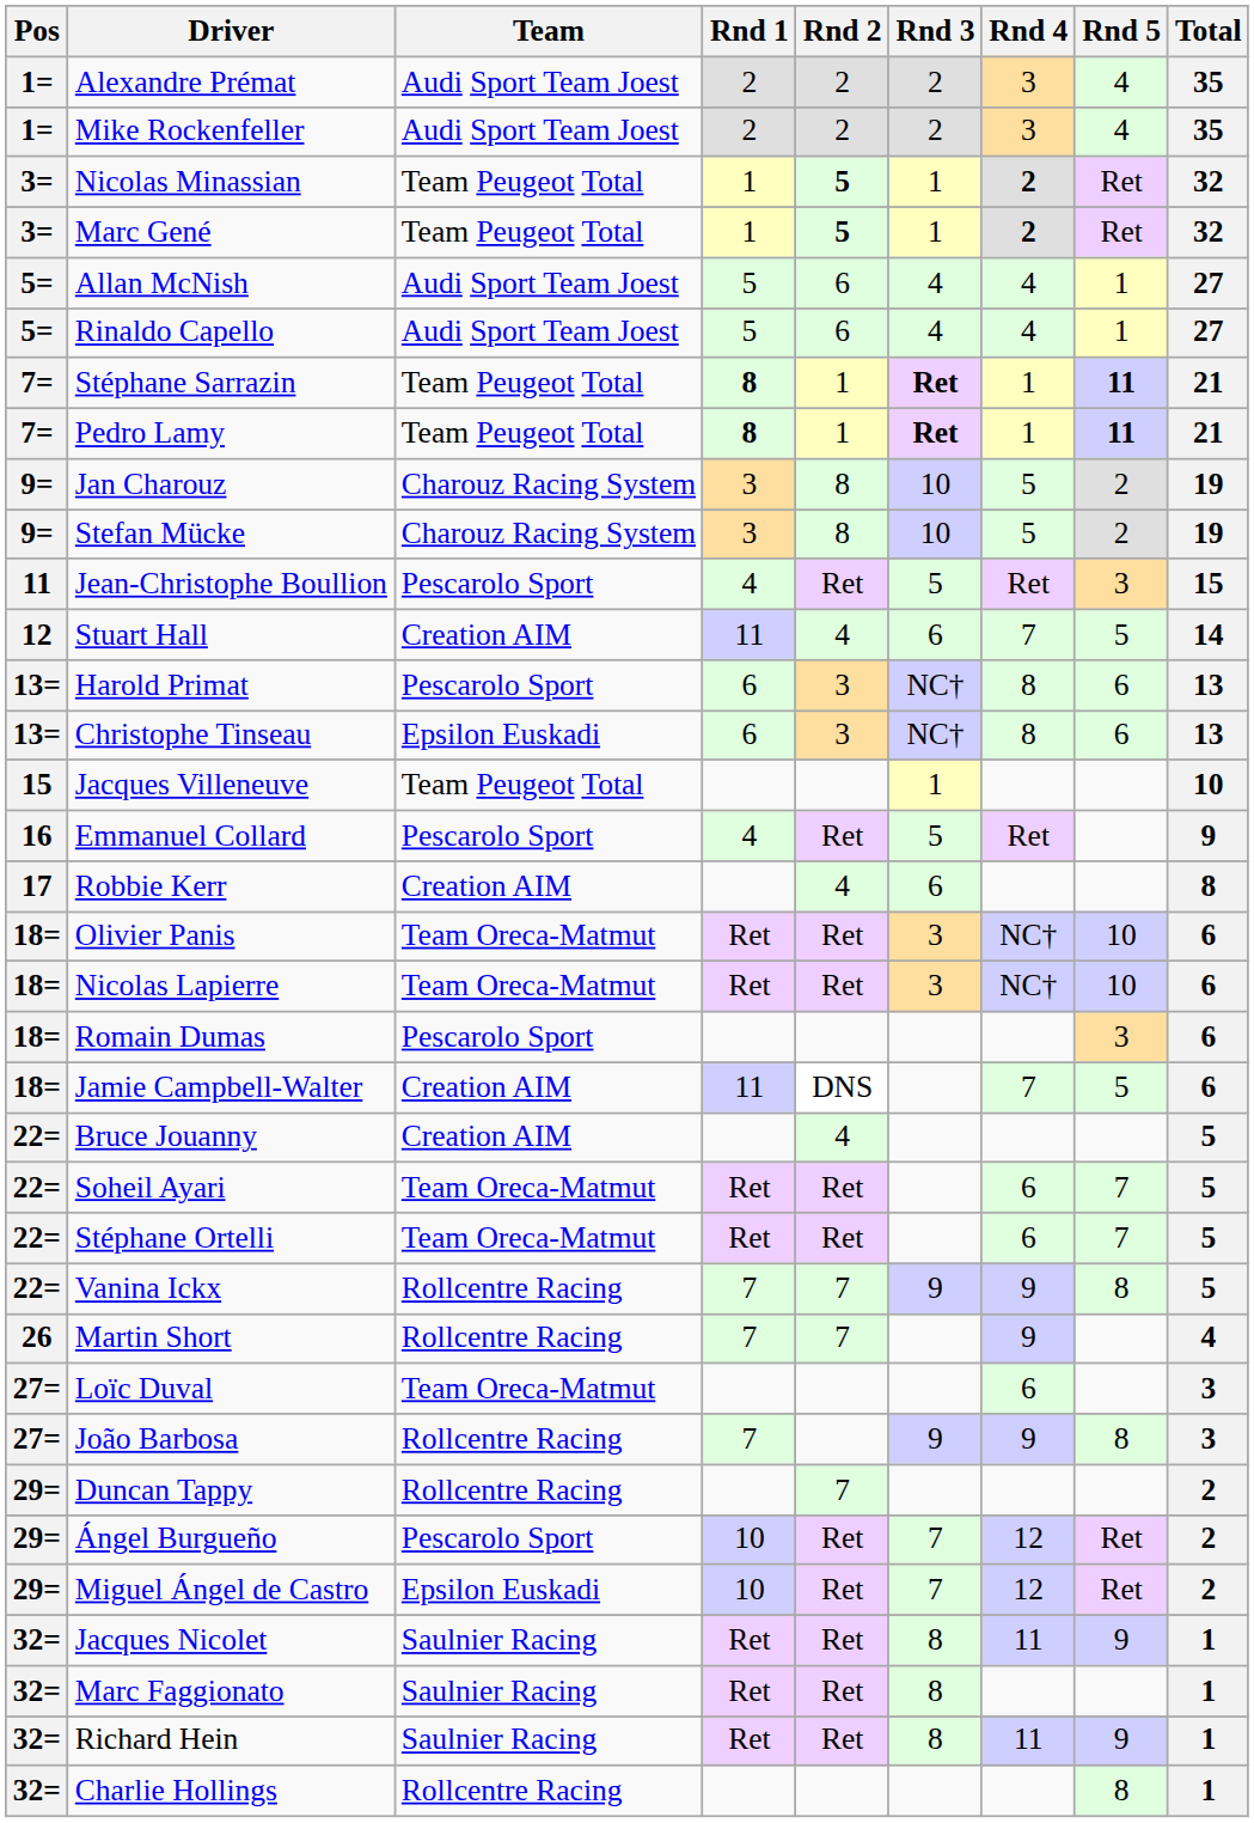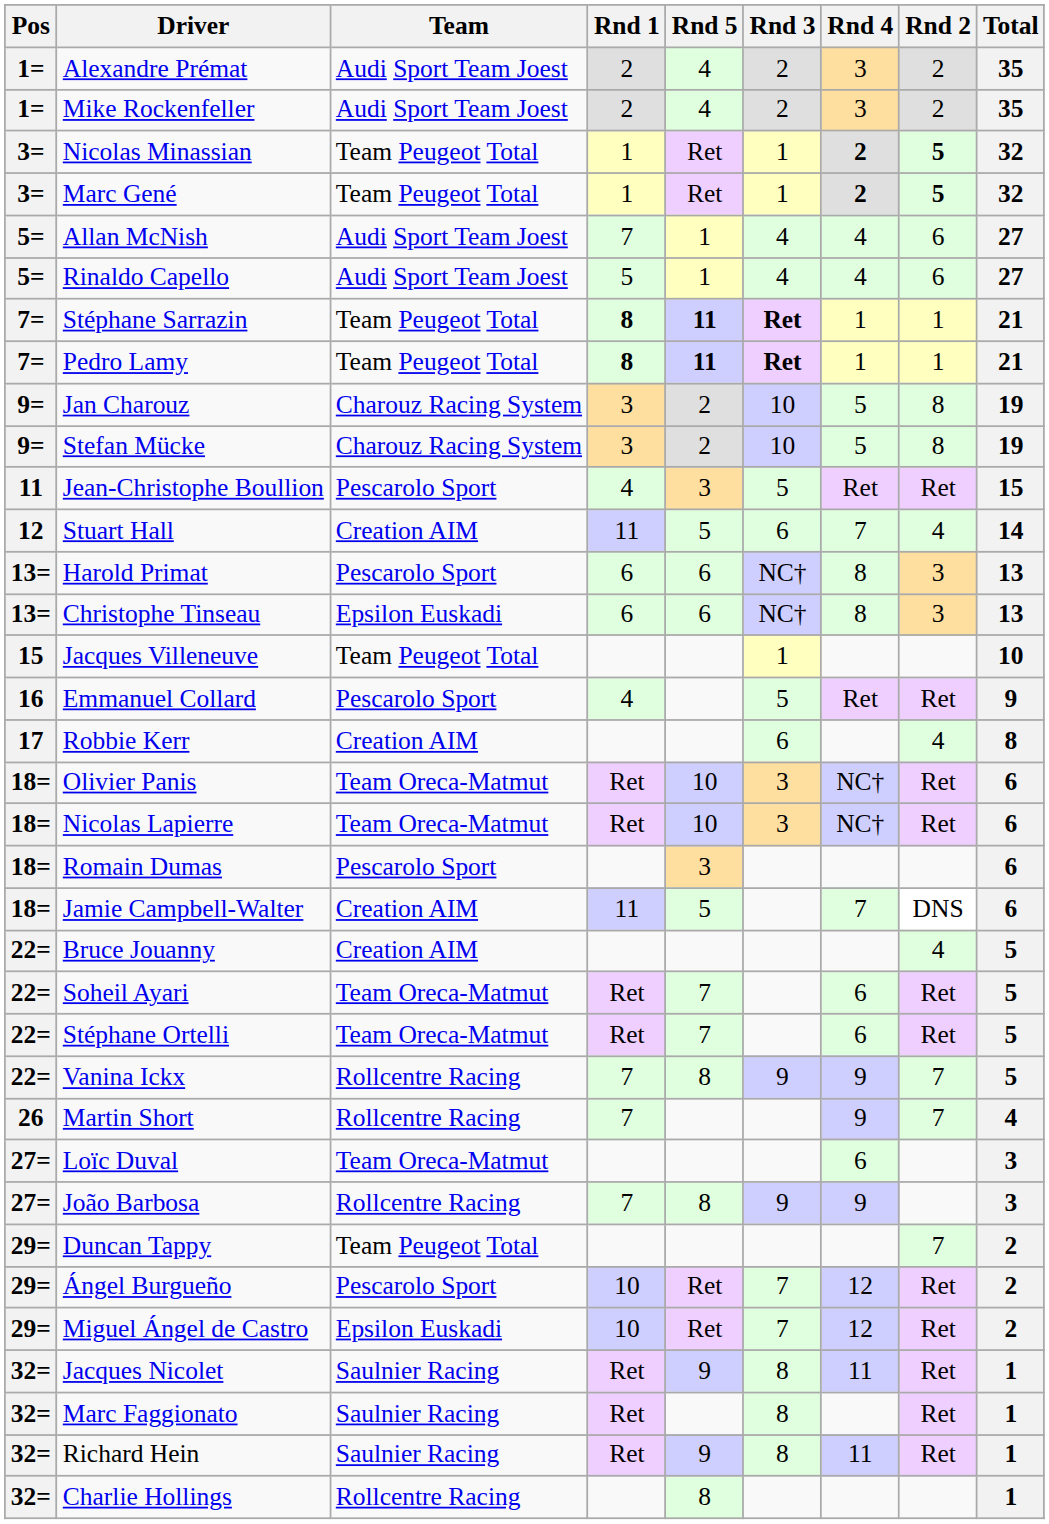 <table class="wikitable" style="font-size: 90%;">
 <tr>
 <th>Pos</th>
 <th>Driver</th>
 <th>Team</th>
 <th>Rnd 1</th>
-<th>Rnd 2</th>
+<th>Rnd 5</th>
 <th>Rnd 3</th>
 <th>Rnd 4</th>
-<th>Rnd 5</th>
+<th>Rnd 2</th>
 <th>Total</th>
 </tr>
 <tr>
 <th>1=</th>
 <td> <a href='#'>Alexandre Prémat</a></td>
 <td> <a href='#'>Audi</a> <a href='#'>Sport Team Joest</a></td>
 <td align="center" style="background:#DFDFDF;">2</td>
-<td align="center" style="background:#DFDFDF;">2</td>
+<td align="center" style="background:#DFFFDF;">4</td>
 <td align="center" style="background:#DFDFDF;">2</td>
 <td align="center" style="background:#FFDF9F;">3</td>
-<td align="center" style="background:#DFFFDF;">4</td>
+<td align="center" style="background:#DFDFDF;">2</td>
 <th align=center>35</th>
 </tr>
 <tr>
 <th>1=</th>
 <td> <a href='#'>Mike Rockenfeller</a></td>
 <td> <a href='#'>Audi</a> <a href='#'>Sport Team Joest</a></td>
 <td align="center" style="background:#DFDFDF;">2</td>
-<td align="center" style="background:#DFDFDF;">2</td>
+<td align="center" style="background:#DFFFDF;">4</td>
 <td align="center" style="background:#DFDFDF;">2</td>
 <td align="center" style="background:#FFDF9F;">3</td>
-<td align="center" style="background:#DFFFDF;">4</td>
+<td align="center" style="background:#DFDFDF;">2</td>
 <th align=center>35</th>
 </tr>
 <tr>
 <th>3=</th>
 <td> <a href='#'>Nicolas Minassian</a></td>
 <td> Team <a href='#'>Peugeot</a> <a href='#'>Total</a></td>
 <td align="center" style="background:#FFFFBF;">1</td>
-<td align="center" style="background:#DFFFDF;"><strong>5</strong></td>
+<td align="center" style="background:#EFCFFF;">Ret</td>
 <td align="center" style="background:#FFFFBF;">1</td>
 <td align="center" style="background:#DFDFDF;"><strong>2</strong></td>
-<td align="center" style="background:#EFCFFF;">Ret</td>
+<td align="center" style="background:#DFFFDF;"><strong>5</strong></td>
 <th align=center>32</th>
 </tr>
 <tr>
 <th>3=</th>
 <td> <a href='#'>Marc Gené</a></td>
 <td> Team <a href='#'>Peugeot</a> <a href='#'>Total</a></td>
 <td align="center" style="background:#FFFFBF;">1</td>
-<td align="center" style="background:#DFFFDF;"><strong>5</strong></td>
+<td align="center" style="background:#EFCFFF;">Ret</td>
 <td align="center" style="background:#FFFFBF;">1</td>
 <td align="center" style="background:#DFDFDF;"><strong>2</strong></td>
-<td align="center" style="background:#EFCFFF;">Ret</td>
+<td align="center" style="background:#DFFFDF;"><strong>5</strong></td>
 <th align=center>32</th>
 </tr>
 <tr>
 <th>5=</th>
 <td> <a href='#'>Allan McNish</a></td>
 <td> <a href='#'>Audi</a> <a href='#'>Sport Team Joest</a></td>
-<td align="center" style="background:#DFFFDF;">5</td>
-<td align="center" style="background:#DFFFDF;">6</td>
+<td align="center" style="background:#DFFFDF;">7</td>
+<td align="center" style="background:#FFFFBF;">1</td>
 <td align="center" style="background:#DFFFDF;">4</td>
 <td align="center" style="background:#DFFFDF;">4</td>
-<td align="center" style="background:#FFFFBF;">1</td>
+<td align="center" style="background:#DFFFDF;">6</td>
 <th align=center>27</th>
 </tr>
 <tr>
 <th>5=</th>
 <td> <a href='#'>Rinaldo Capello</a></td>
 <td> <a href='#'>Audi</a> <a href='#'>Sport Team Joest</a></td>
 <td align="center" style="background:#DFFFDF;">5</td>
-<td align="center" style="background:#DFFFDF;">6</td>
+<td align="center" style="background:#FFFFBF;">1</td>
 <td align="center" style="background:#DFFFDF;">4</td>
 <td align="center" style="background:#DFFFDF;">4</td>
-<td align="center" style="background:#FFFFBF;">1</td>
+<td align="center" style="background:#DFFFDF;">6</td>
 <th align=center>27</th>
 </tr>
 <tr>
 <th>7=</th>
 <td> <a href='#'>Stéphane Sarrazin</a></td>
 <td> Team <a href='#'>Peugeot</a> <a href='#'>Total</a></td>
 <td align="center" style="background:#DFFFDF;"><strong>8</strong></td>
-<td align="center" style="background:#FFFFBF;">1</td>
+<td align="center" style="background:#CFCFFF;"><strong>11</strong></td>
 <td align="center" style="background:#EFCFFF;"><strong>Ret</strong></td>
 <td align="center" style="background:#FFFFBF;">1</td>
-<td align="center" style="background:#CFCFFF;"><strong>11</strong></td>
+<td align="center" style="background:#FFFFBF;">1</td>
 <th align=center>21</th>
 </tr>
 <tr>
 <th>7=</th>
 <td> <a href='#'>Pedro Lamy</a></td>
 <td> Team <a href='#'>Peugeot</a> <a href='#'>Total</a></td>
 <td align="center" style="background:#DFFFDF;"><strong>8</strong></td>
-<td align="center" style="background:#FFFFBF;">1</td>
+<td align="center" style="background:#CFCFFF;"><strong>11</strong></td>
 <td align="center" style="background:#EFCFFF;"><strong>Ret</strong></td>
 <td align="center" style="background:#FFFFBF;">1</td>
-<td align="center" style="background:#CFCFFF;"><strong>11</strong></td>
+<td align="center" style="background:#FFFFBF;">1</td>
 <th align=center>21</th>
 </tr>
 <tr>
 <th>9=</th>
 <td> <a href='#'>Jan Charouz</a></td>
 <td> <a href='#'>Charouz Racing System</a></td>
 <td align="center" style="background:#FFDF9F;">3</td>
-<td align="center" style="background:#DFFFDF;">8</td>
+<td align="center" style="background:#DFDFDF;">2</td>
 <td align="center" style="background:#CFCFFF;">10</td>
 <td align="center" style="background:#DFFFDF;">5</td>
-<td align="center" style="background:#DFDFDF;">2</td>
+<td align="center" style="background:#DFFFDF;">8</td>
 <th align=center>19</th>
 </tr>
 <tr>
 <th>9=</th>
 <td> <a href='#'>Stefan Mücke</a></td>
 <td> <a href='#'>Charouz Racing System</a></td>
 <td align="center" style="background:#FFDF9F;">3</td>
-<td align="center" style="background:#DFFFDF;">8</td>
+<td align="center" style="background:#DFDFDF;">2</td>
 <td align="center" style="background:#CFCFFF;">10</td>
 <td align="center" style="background:#DFFFDF;">5</td>
-<td align="center" style="background:#DFDFDF;">2</td>
+<td align="center" style="background:#DFFFDF;">8</td>
 <th align=center>19</th>
 </tr>
 <tr>
 <th>11</th>
 <td> <a href='#'>Jean-Christophe Boullion</a></td>
 <td> <a href='#'>Pescarolo Sport</a></td>
 <td align="center" style="background:#DFFFDF;">4</td>
-<td align="center" style="background:#EFCFFF;">Ret</td>
+<td align="center" style="background:#FFDF9F;">3</td>
 <td align="center" style="background:#DFFFDF;">5</td>
 <td align="center" style="background:#EFCFFF;">Ret</td>
-<td align="center" style="background:#FFDF9F;">3</td>
+<td align="center" style="background:#EFCFFF;">Ret</td>
 <th align=center>15</th>
 </tr>
 <tr>
 <th>12</th>
 <td> <a href='#'>Stuart Hall</a></td>
 <td> <a href='#'>Creation AIM</a></td>
 <td align="center" style="background:#CFCFFF;">11</td>
-<td align="center" style="background:#DFFFDF;">4</td>
+<td align="center" style="background:#DFFFDF;">5</td>
 <td align="center" style="background:#DFFFDF;">6</td>
 <td align="center" style="background:#DFFFDF;">7</td>
-<td align="center" style="background:#DFFFDF;">5</td>
+<td align="center" style="background:#DFFFDF;">4</td>
 <th align=center>14</th>
 </tr>
 <tr>
 <th>13=</th>
 <td> <a href='#'>Harold Primat</a></td>
 <td> <a href='#'>Pescarolo Sport</a></td>
 <td align="center" style="background:#DFFFDF;">6</td>
-<td align="center" style="background:#FFDF9F;">3</td>
+<td align="center" style="background:#DFFFDF;">6</td>
 <td align="center" style="background:#CFCFFF;">NC†</td>
 <td align="center" style="background:#DFFFDF;">8</td>
-<td align="center" style="background:#DFFFDF;">6</td>
+<td align="center" style="background:#FFDF9F;">3</td>
 <th align=center>13</th>
 </tr>
 <tr>
 <th>13=</th>
 <td> <a href='#'>Christophe Tinseau</a></td>
 <td> <a href='#'>Epsilon Euskadi</a></td>
 <td align="center" style="background:#DFFFDF;">6</td>
-<td align="center" style="background:#FFDF9F;">3</td>
+<td align="center" style="background:#DFFFDF;">6</td>
 <td align="center" style="background:#CFCFFF;">NC†</td>
 <td align="center" style="background:#DFFFDF;">8</td>
-<td align="center" style="background:#DFFFDF;">6</td>
+<td align="center" style="background:#FFDF9F;">3</td>
 <th align=center>13</th>
 </tr>
 <tr>
 <th>15</th>
 <td> <a href='#'>Jacques Villeneuve</a></td>
 <td> Team <a href='#'>Peugeot</a> <a href='#'>Total</a></td>
 <td></td>
 <td></td>
 <td align="center" style="background:#FFFFBF;">1</td>
 <td></td>
 <td></td>
 <th align=center>10</th>
 </tr>
 <tr>
 <th>16</th>
 <td> <a href='#'>Emmanuel Collard</a></td>
 <td> <a href='#'>Pescarolo Sport</a></td>
 <td align="center" style="background:#DFFFDF;">4</td>
-<td align="center" style="background:#EFCFFF;">Ret</td>
+<td></td>
 <td align="center" style="background:#DFFFDF;">5</td>
 <td align="center" style="background:#EFCFFF;">Ret</td>
-<td></td>
+<td align="center" style="background:#EFCFFF;">Ret</td>
 <th align=center>9</th>
 </tr>
 <tr>
 <th>17</th>
 <td> <a href='#'>Robbie Kerr</a></td>
 <td> <a href='#'>Creation AIM</a></td>
 <td></td>
-<td align="center" style="background:#DFFFDF;">4</td>
+<td></td>
 <td align="center" style="background:#DFFFDF;">6</td>
 <td></td>
-<td></td>
+<td align="center" style="background:#DFFFDF;">4</td>
 <th align=center>8</th>
 </tr>
 <tr>
 <th>18=</th>
 <td> <a href='#'>Olivier Panis</a></td>
 <td> <a href='#'>Team Oreca-Matmut</a></td>
 <td align="center" style="background:#EFCFFF;">Ret</td>
-<td align="center" style="background:#EFCFFF;">Ret</td>
+<td align="center" style="background:#CFCFFF;">10</td>
 <td align="center" style="background:#FFDF9F;">3</td>
 <td align="center" style="background:#CFCFFF;">NC†</td>
-<td align="center" style="background:#CFCFFF;">10</td>
+<td align="center" style="background:#EFCFFF;">Ret</td>
 <th align=center><strong>6</strong></th>
 </tr>
 <tr>
 <th>18=</th>
 <td> <a href='#'>Nicolas Lapierre</a></td>
 <td> <a href='#'>Team Oreca-Matmut</a></td>
 <td align="center" style="background:#EFCFFF;">Ret</td>
-<td align="center" style="background:#EFCFFF;">Ret</td>
+<td align="center" style="background:#CFCFFF;">10</td>
 <td align="center" style="background:#FFDF9F;">3</td>
 <td align="center" style="background:#CFCFFF;">NC†</td>
-<td align="center" style="background:#CFCFFF;">10</td>
+<td align="center" style="background:#EFCFFF;">Ret</td>
 <th align=center><strong>6</strong></th>
 </tr>
 <tr>
 <th>18=</th>
 <td> <a href='#'>Romain Dumas</a></td>
 <td> <a href='#'>Pescarolo Sport</a></td>
 <td></td>
+<td align="center" style="background:#FFDF9F;">3</td>
 <td></td>
 <td></td>
 <td></td>
-<td align="center" style="background:#FFDF9F;">3</td>
 <th align=center><strong>6</strong></th>
 </tr>
 <tr>
 <th>18=</th>
 <td> <a href='#'>Jamie Campbell-Walter</a></td>
 <td> <a href='#'>Creation AIM</a></td>
 <td align="center" style="background:#CFCFFF;">11</td>
-<td align="center" style="background:#FFFFFF;">DNS</td>
+<td align="center" style="background:#DFFFDF;">5</td>
 <td></td>
 <td align="center" style="background:#DFFFDF;">7</td>
-<td align="center" style="background:#DFFFDF;">5</td>
+<td align="center" style="background:#FFFFFF;">DNS</td>
 <th align=center>6</th>
 </tr>
 <tr>
 <th>22=</th>
 <td> <a href='#'>Bruce Jouanny</a></td>
 <td> <a href='#'>Creation AIM</a></td>
 <td></td>
-<td align="center" style="background:#DFFFDF;">4</td>
 <td></td>
 <td></td>
 <td></td>
+<td align="center" style="background:#DFFFDF;">4</td>
 <th align=center>5</th>
 </tr>
 <tr>
 <th>22=</th>
 <td> <a href='#'>Soheil Ayari</a></td>
 <td> <a href='#'>Team Oreca-Matmut</a></td>
 <td align="center" style="background:#EFCFFF;">Ret</td>
-<td align="center" style="background:#EFCFFF;">Ret</td>
+<td align="center" style="background:#DFFFDF;">7</td>
 <td></td>
 <td align="center" style="background:#DFFFDF;">6</td>
-<td align="center" style="background:#DFFFDF;">7</td>
+<td align="center" style="background:#EFCFFF;">Ret</td>
 <th align=center>5</th>
 </tr>
 <tr>
 <th>22=</th>
 <td> <a href='#'>Stéphane Ortelli</a></td>
 <td> <a href='#'>Team Oreca-Matmut</a></td>
 <td align="center" style="background:#EFCFFF;">Ret</td>
-<td align="center" style="background:#EFCFFF;">Ret</td>
+<td align="center" style="background:#DFFFDF;">7</td>
 <td></td>
 <td align="center" style="background:#DFFFDF;">6</td>
-<td align="center" style="background:#DFFFDF;">7</td>
+<td align="center" style="background:#EFCFFF;">Ret</td>
 <th align=center>5</th>
 </tr>
 <tr>
 <th>22=</th>
 <td> <a href='#'>Vanina Ickx</a></td>
 <td> <a href='#'>Rollcentre Racing</a></td>
 <td align="center" style="background:#DFFFDF;">7</td>
-<td align="center" style="background:#DFFFDF;">7</td>
+<td align="center" style="background:#DFFFDF;">8</td>
 <td align="center" style="background:#CFCFFF;">9</td>
 <td align="center" style="background:#CFCFFF;">9</td>
-<td align="center" style="background:#DFFFDF;">8</td>
+<td align="center" style="background:#DFFFDF;">7</td>
 <th align=center>5</th>
 </tr>
 <tr>
 <th>26</th>
 <td> <a href='#'>Martin Short</a></td>
 <td> <a href='#'>Rollcentre Racing</a></td>
 <td align="center" style="background:#DFFFDF;">7</td>
-<td align="center" style="background:#DFFFDF;">7</td>
+<td></td>
 <td></td>
 <td align="center" style="background:#CFCFFF;">9</td>
-<td></td>
+<td align="center" style="background:#DFFFDF;">7</td>
 <th align=center>4</th>
 </tr>
 <tr>
 <th>27=</th>
 <td> <a href='#'>Loïc Duval</a></td>
 <td> <a href='#'>Team Oreca-Matmut</a></td>
 <td></td>
 <td></td>
 <td></td>
 <td align="center" style="background:#DFFFDF;">6</td>
 <td></td>
 <th align=center>3</th>
 </tr>
 <tr>
 <th>27=</th>
 <td> <a href='#'>João Barbosa</a></td>
 <td> <a href='#'>Rollcentre Racing</a></td>
 <td align="center" style="background:#DFFFDF;">7</td>
-<td></td>
+<td align="center" style="background:#DFFFDF;">8</td>
 <td align="center" style="background:#CFCFFF;">9</td>
 <td align="center" style="background:#CFCFFF;">9</td>
-<td align="center" style="background:#DFFFDF;">8</td>
+<td></td>
 <th align=center>3</th>
 </tr>
 <tr>
 <th>29=</th>
 <td> <a href='#'>Duncan Tappy</a></td>
-<td> <a href='#'>Rollcentre Racing</a></td>
-<td></td>
-<td align="center" style="background:#DFFFDF;">7</td>
+<td> Team <a href='#'>Peugeot</a> <a href='#'>Total</a></td>
 <td></td>
 <td></td>
 <td></td>
+<td></td>
+<td align="center" style="background:#DFFFDF;">7</td>
 <th align=center>2</th>
 </tr>
 <tr>
 <th>29=</th>
 <td> <a href='#'>Ángel Burgueño</a></td>
 <td> <a href='#'>Pescarolo Sport</a></td>
 <td align="center" style="background:#CFCFFF;">10</td>
 <td align="center" style="background:#EFCFFF;">Ret</td>
 <td align="center" style="background:#DFFFDF;">7</td>
 <td align="center" style="background:#CFCFFF;">12</td>
 <td align="center" style="background:#EFCFFF;">Ret</td>
 <th align=center>2</th>
 </tr>
 <tr>
 <th>29=</th>
 <td> <a href='#'>Miguel Ángel de Castro</a></td>
 <td> <a href='#'>Epsilon Euskadi</a></td>
 <td align="center" style="background:#CFCFFF;">10</td>
 <td align="center" style="background:#EFCFFF;">Ret</td>
 <td align="center" style="background:#DFFFDF;">7</td>
 <td align="center" style="background:#CFCFFF;">12</td>
 <td align="center" style="background:#EFCFFF;">Ret</td>
 <th align=center>2</th>
 </tr>
 <tr>
 <th>32=</th>
 <td> <a href='#'>Jacques Nicolet</a></td>
 <td> <a href='#'>Saulnier Racing</a></td>
 <td align="center" style="background:#EFCFFF;">Ret</td>
-<td align="center" style="background:#EFCFFF;">Ret</td>
+<td align="center" style="background:#CFCFFF;">9</td>
 <td align="center" style="background:#DFFFDF;">8</td>
 <td align="center" style="background:#CFCFFF;">11</td>
-<td align="center" style="background:#CFCFFF;">9</td>
+<td align="center" style="background:#EFCFFF;">Ret</td>
 <th align=center>1</th>
 </tr>
 <tr>
 <th>32=</th>
 <td> <a href='#'>Marc Faggionato</a></td>
 <td> <a href='#'>Saulnier Racing</a></td>
 <td align="center" style="background:#EFCFFF;">Ret</td>
-<td align="center" style="background:#EFCFFF;">Ret</td>
+<td></td>
 <td align="center" style="background:#DFFFDF;">8</td>
 <td></td>
-<td></td>
+<td align="center" style="background:#EFCFFF;">Ret</td>
 <th align=center>1</th>
 </tr>
 <tr>
 <th>32=</th>
 <td> Richard Hein</td>
 <td> <a href='#'>Saulnier Racing</a></td>
 <td align="center" style="background:#EFCFFF;">Ret</td>
-<td align="center" style="background:#EFCFFF;">Ret</td>
+<td align="center" style="background:#CFCFFF;">9</td>
 <td align="center" style="background:#DFFFDF;">8</td>
 <td align="center" style="background:#CFCFFF;">11</td>
-<td align="center" style="background:#CFCFFF;">9</td>
+<td align="center" style="background:#EFCFFF;">Ret</td>
 <th align=center>1</th>
 </tr>
 <tr>
 <th>32=</th>
 <td> <a href='#'>Charlie Hollings</a></td>
 <td> <a href='#'>Rollcentre Racing</a></td>
 <td></td>
+<td align="center" style="background:#DFFFDF;">8</td>
 <td></td>
 <td></td>
 <td></td>
-<td align="center" style="background:#DFFFDF;">8</td>
 <th align=center>1</th>
 </tr>
 </table>
